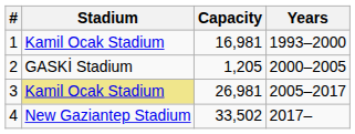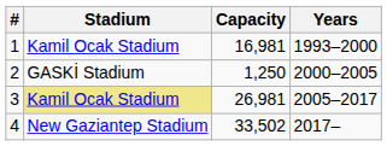 <table class="wikitable" style="text-align:left;margin-left:1em;float:right">
 <tr>
 <th>#</th>
 <th>Stadium</th>
 <th>Capacity</th>
 <th>Years</th>
 </tr>
 <tr>
 <td>1</td>
 <td align="left"><a href='#'>Kamil Ocak Stadium</a></td>
 <td align=right>16,981</td>
 <td>1993–2000</td>
 </tr>
 <tr>
 <td>2</td>
 <td align="left">GASKİ Stadium</td>
-<td align=right>1,205</td>
+<td align=right>1,250</td>
 <td>2000–2005</td>
 </tr>
 <tr>
 <td>3</td>
 <td align="left" style="background: khaki;"><a href='#'>Kamil Ocak Stadium</a></td>
 <td align=right>26,981</td>
 <td>2005–2017</td>
 </tr>
 <tr>
 <td>4</td>
 <td align="left"><a href='#'>New Gaziantep Stadium</a></td>
 <td align=right>33,502</td>
 <td>2017–</td>
 </tr>
 </table>
